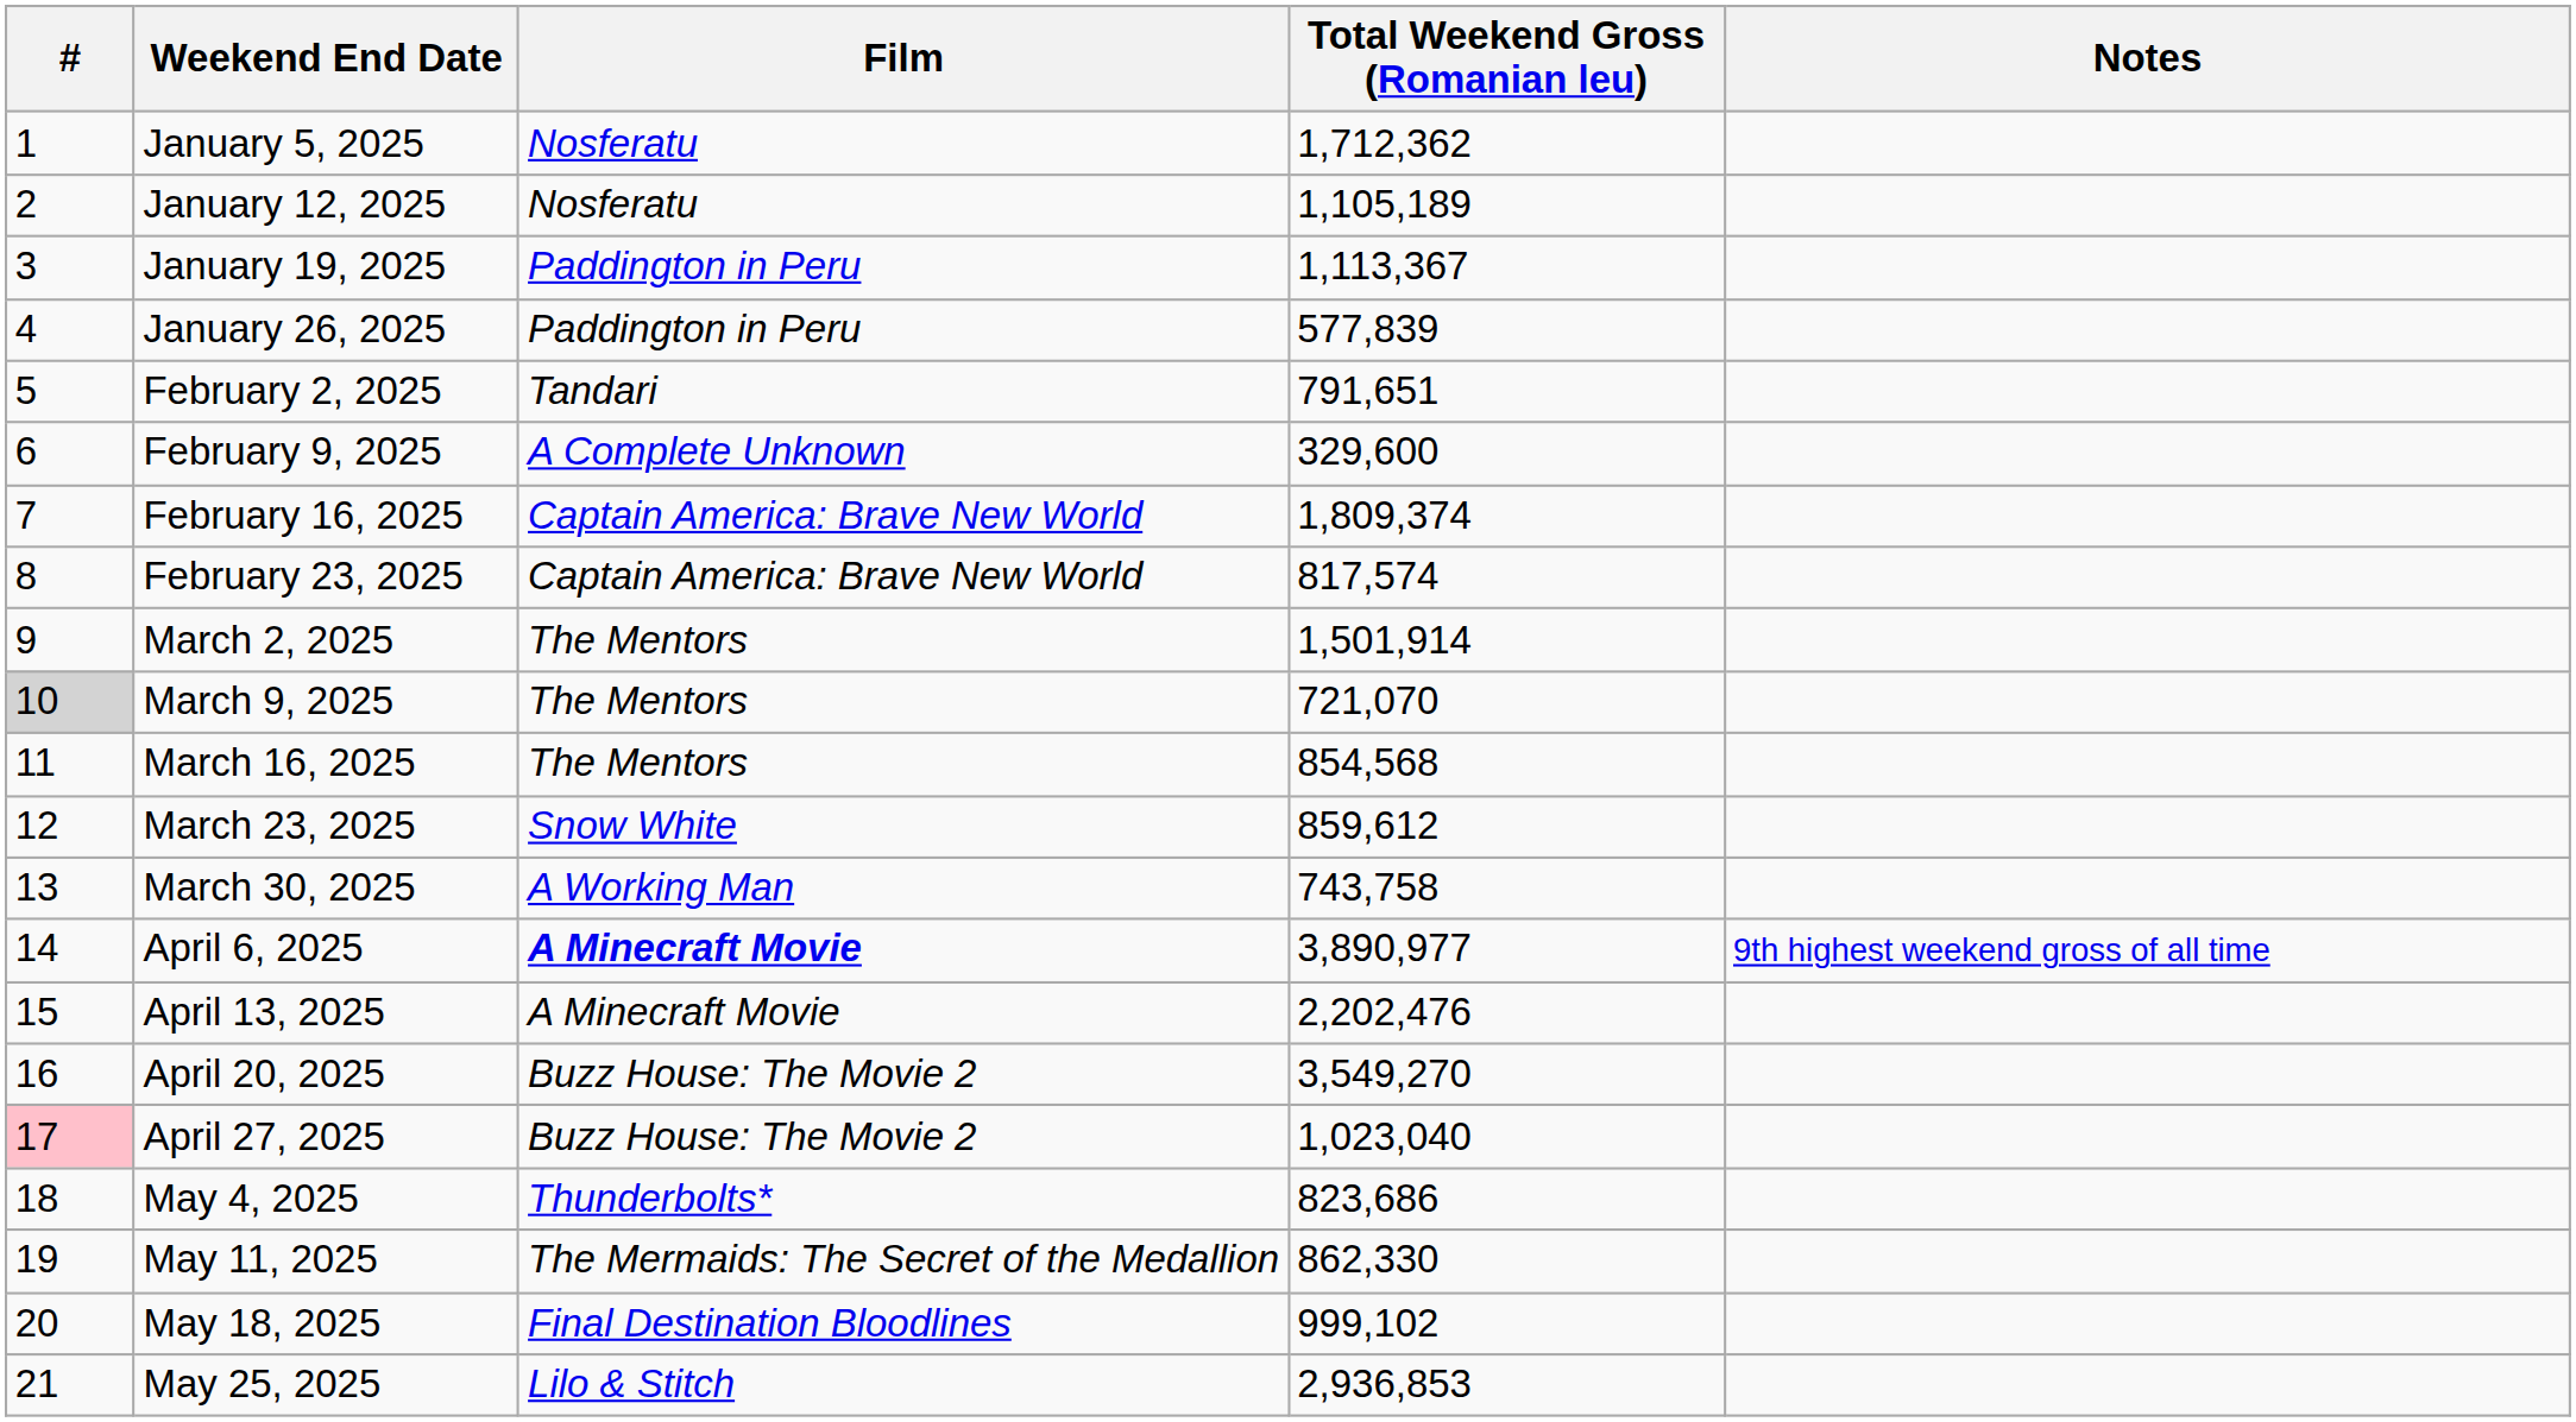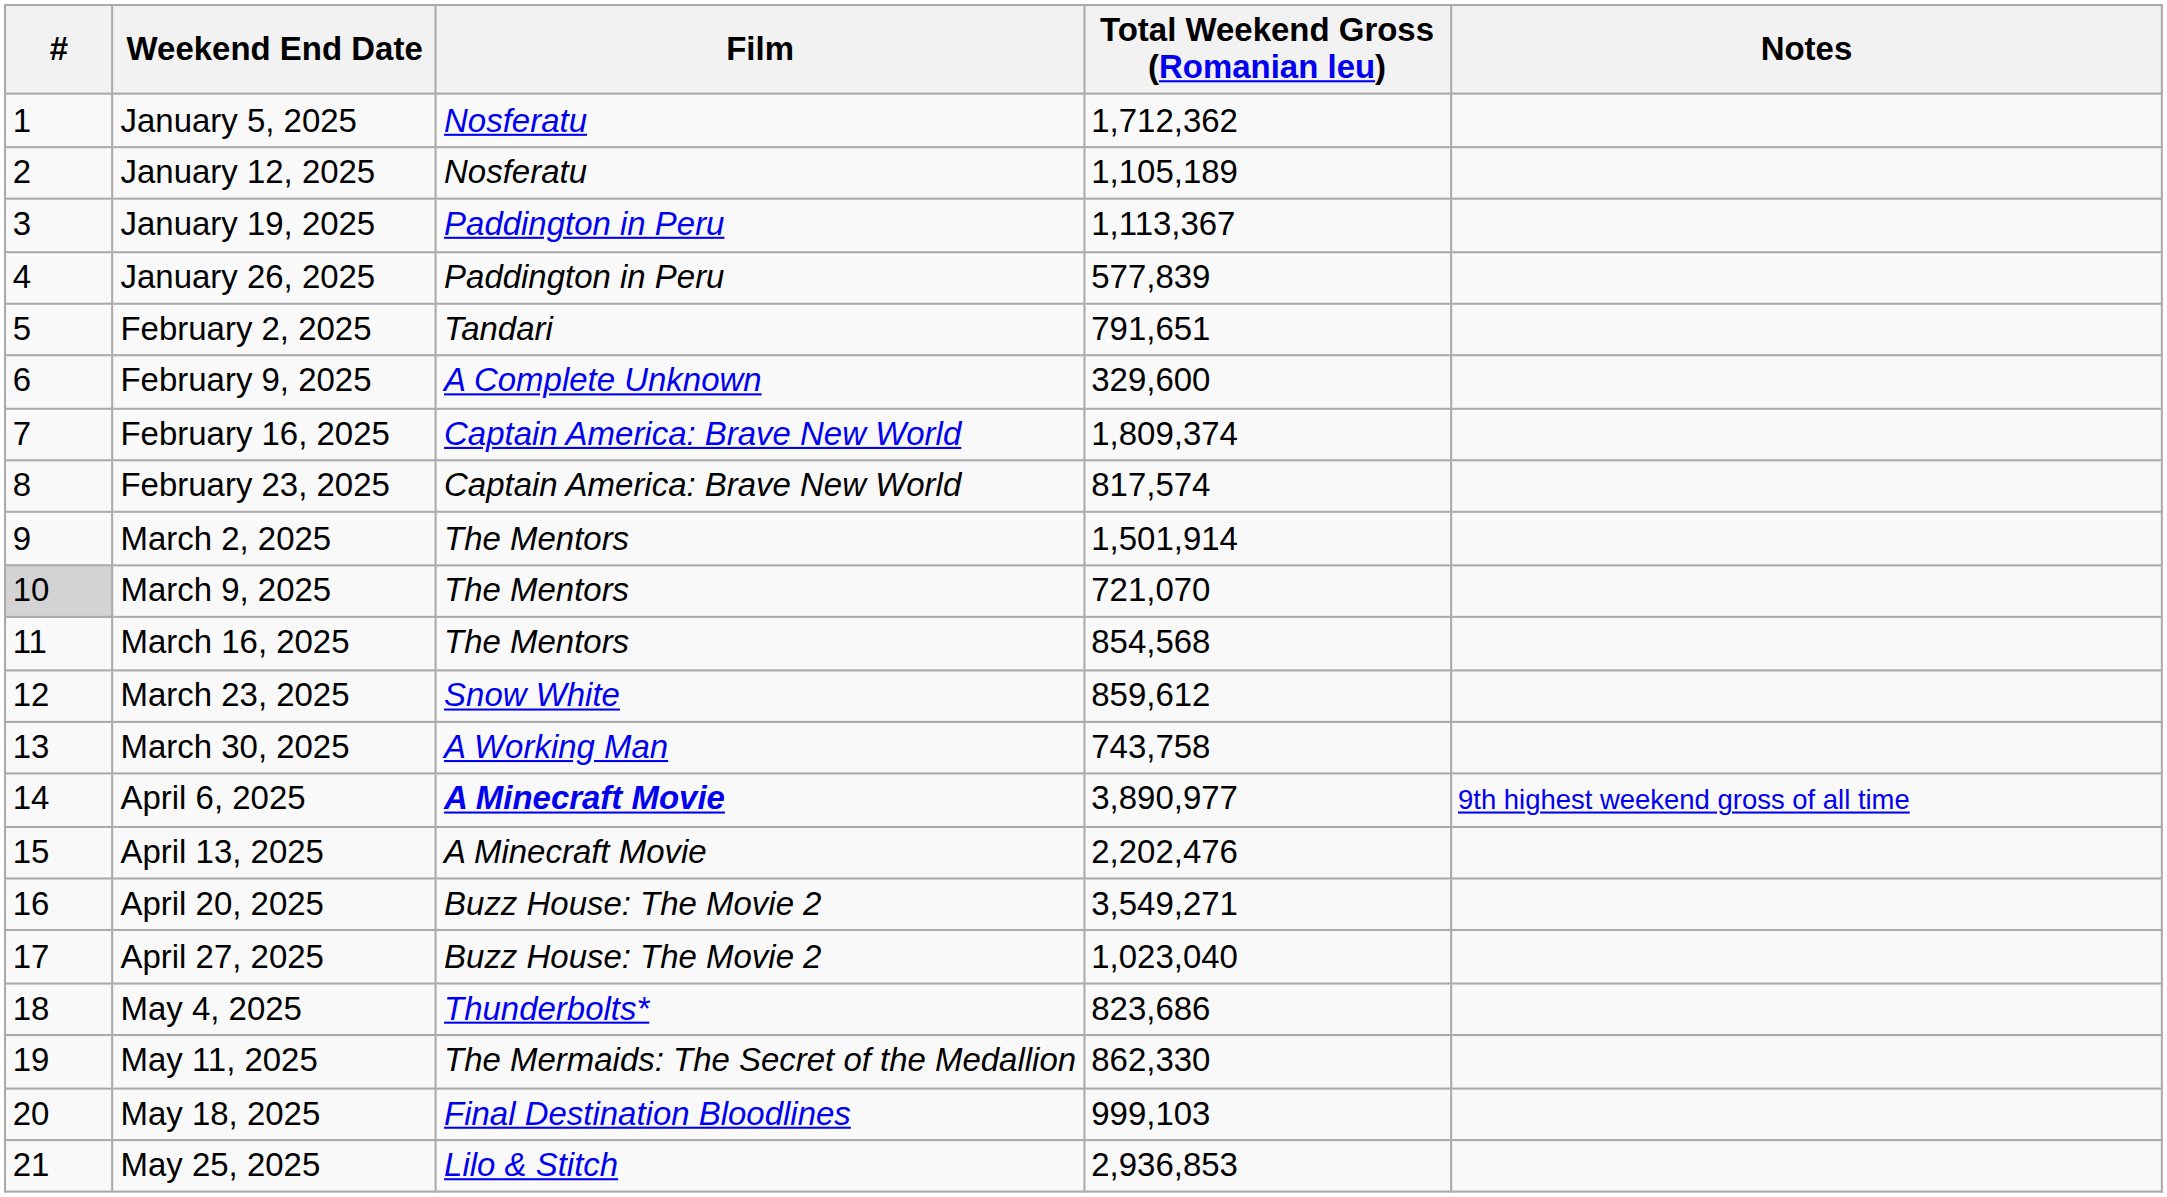 <table class="wikitable sortable">
 <tr>
 <th width="5%">#</th>
 <th width="15%">Weekend End Date</th>
 <th width="30%">Film</th>
 <th width="17%">Total Weekend Gross<br>(<a href='#'>Romanian leu</a>)</th>
 <th width="33%">Notes</th>
 </tr>
 <tr>
 <td>1</td>
 <td>January 5, 2025</td>
 <td><em><a href='#'>Nosferatu</a></em></td>
 <td>1,712,362</td>
 <td></td>
 </tr>
 <tr>
 <td>2</td>
 <td>January 12, 2025</td>
 <td><em>Nosferatu</em></td>
 <td>1,105,189</td>
 <td></td>
 </tr>
 <tr>
 <td>3</td>
 <td>January 19, 2025</td>
 <td><em><a href='#'>Paddington in Peru</a></em></td>
 <td>1,113,367</td>
 <td></td>
 </tr>
 <tr>
 <td>4</td>
 <td>January 26, 2025</td>
 <td><em>Paddington in Peru</em></td>
 <td> 577,839</td>
 <td></td>
 </tr>
 <tr>
 <td>5</td>
 <td>February 2, 2025</td>
 <td><em>Tandari</em></td>
 <td> 791,651</td>
 <td></td>
 </tr>
 <tr>
 <td>6</td>
 <td>February 9, 2025</td>
 <td><em><a href='#'>A Complete Unknown</a></em></td>
 <td> 329,600</td>
 <td></td>
 </tr>
 <tr>
 <td>7</td>
 <td>February 16, 2025</td>
 <td><em><a href='#'>Captain America: Brave New World</a></em></td>
 <td>1,809,374</td>
 <td></td>
 </tr>
 <tr>
 <td>8</td>
 <td>February 23, 2025</td>
 <td><em>Captain America: Brave New World</em></td>
 <td> 817,574</td>
 <td></td>
 </tr>
 <tr>
 <td>9</td>
 <td>March 2, 2025</td>
 <td><em>The Mentors</em></td>
 <td>1,501,914</td>
 <td></td>
 </tr>
 <tr>
 <td style="background: lightgrey;">10</td>
 <td>March 9, 2025</td>
 <td><em>The Mentors</em></td>
 <td> 721,070</td>
 <td></td>
 </tr>
 <tr>
 <td>11</td>
 <td>March 16, 2025</td>
 <td><em>The Mentors</em></td>
 <td> 854,568</td>
 <td></td>
 </tr>
 <tr>
 <td>12</td>
 <td>March 23, 2025</td>
 <td><em><a href='#'>Snow White</a></em></td>
 <td> 859,612</td>
 <td></td>
 </tr>
 <tr>
 <td>13</td>
 <td>March 30, 2025</td>
 <td><em><a href='#'>A Working Man</a></em></td>
 <td> 743,758</td>
 <td></td>
 </tr>
 <tr>
 <td>14</td>
 <td>April 6, 2025</td>
 <td><strong><em><a href='#'>A Minecraft Movie</a></em></strong></td>
 <td>3,890,977</td>
 <td><small><a href='#'>9th highest weekend gross of all time</a></small></td>
 </tr>
 <tr>
 <td>15</td>
 <td>April 13, 2025</td>
 <td><em>A Minecraft Movie</em></td>
 <td>2,202,476</td>
 <td></td>
 </tr>
 <tr>
 <td>16</td>
 <td>April 20, 2025</td>
 <td><em>Buzz House: The Movie 2</em></td>
-<td>3,549,270</td>
+<td>3,549,271</td>
 <td></td>
 </tr>
 <tr>
-<td style="background: pink;">17</td>
+<td>17</td>
 <td>April 27, 2025</td>
 <td><em>Buzz House: The Movie 2</em></td>
 <td>1,023,040</td>
 <td></td>
 </tr>
 <tr>
 <td>18</td>
 <td>May 4, 2025</td>
 <td><em><a href='#'>Thunderbolts*</a></em></td>
 <td> 823,686</td>
 <td></td>
 </tr>
 <tr>
 <td>19</td>
 <td>May 11, 2025</td>
 <td><em>The Mermaids: The Secret of the Medallion</em></td>
 <td> 862,330</td>
 <td></td>
 </tr>
 <tr>
 <td>20</td>
 <td>May 18, 2025</td>
 <td><em><a href='#'>Final Destination Bloodlines</a></em></td>
-<td> 999,102</td>
+<td> 999,103</td>
 <td></td>
 </tr>
 <tr>
 <td>21</td>
 <td>May 25, 2025</td>
 <td><em><a href='#'>Lilo & Stitch</a></em></td>
 <td>2,936,853</td>
 <td></td>
 </tr>
 </table>
